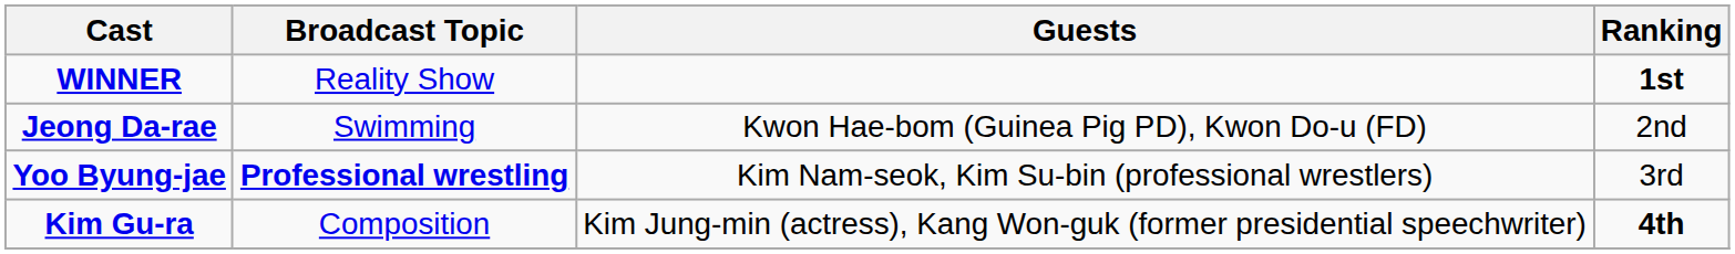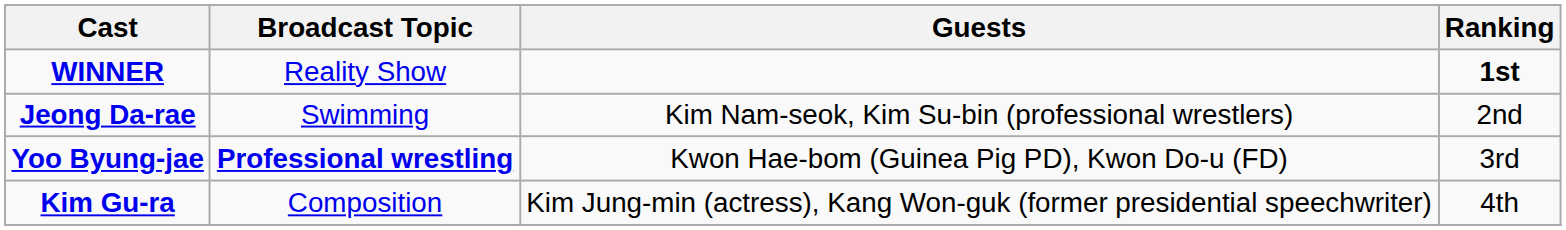 <table class="wikitable" style="font-size:90%;">
 <tr>
 <th>Cast</th>
 <th>Broadcast Topic</th>
 <th>Guests</th>
 <th>Ranking</th>
 </tr>
 <tr align="center">
 <td><strong><a href='#'>WINNER</a></strong></td>
 <td><a href='#'>Reality Show</a></td>
 <td></td>
 <td><strong>1st</strong></td>
 </tr>
 <tr align="center">
 <td><strong><a href='#'>Jeong Da-rae</a></strong></td>
 <td><a href='#'>Swimming</a></td>
-<td>Kwon Hae-bom (Guinea Pig PD), Kwon Do-u (FD)</td>
+<td>Kim Nam-seok, Kim Su-bin (professional wrestlers)</td>
 <td>2nd</td>
 </tr>
 <tr align="center">
 <td><strong><a href='#'>Yoo Byung-jae</a></strong></td>
 <td><strong><a href='#'>Professional wrestling</a></strong></td>
-<td>Kim Nam-seok, Kim Su-bin (professional wrestlers)</td>
+<td>Kwon Hae-bom (Guinea Pig PD), Kwon Do-u (FD)</td>
 <td>3rd</td>
 </tr>
 <tr align="center">
 <td><strong><a href='#'>Kim Gu-ra</a></strong></td>
 <td><a href='#'>Composition</a></td>
 <td>Kim Jung-min (actress), Kang Won-guk (former presidential speechwriter)</td>
-<td><strong>4th</strong></td>
+<td>4th</td>
 </tr>
 <tr>
 </tr>
 </table>
